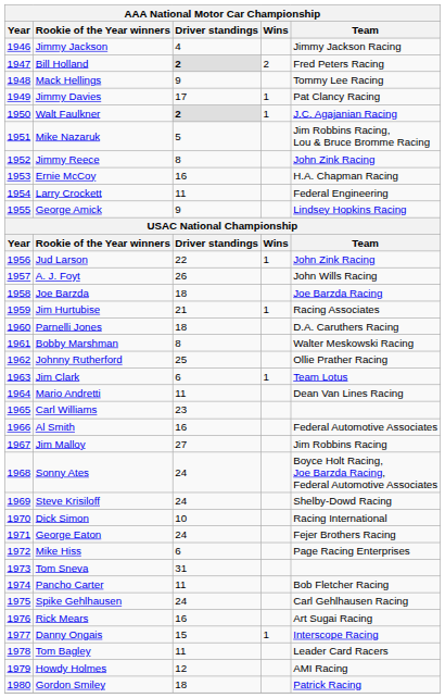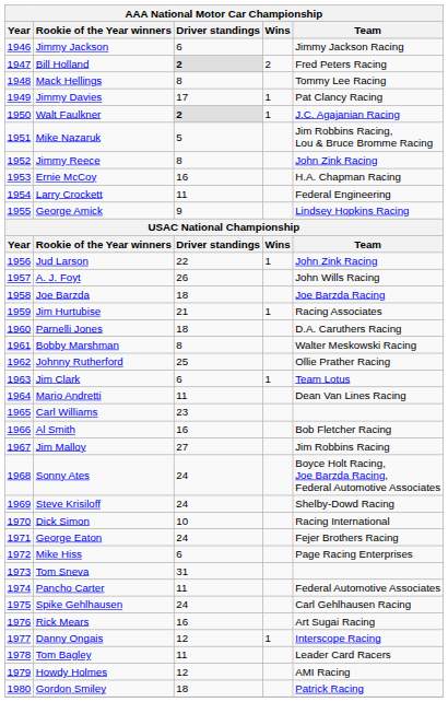 <table class="wikitable" style="font-size:95%;">
 <tr>
 <th colspan=7>AAA National Motor Car Championship</th>
 </tr>
 <tr>
 <th>Year</th>
 <th colspan=3>Rookie of the Year winners</th>
 <th>Driver standings</th>
 <th>Wins</th>
 <th>Team</th>
 </tr>
 <tr>
 <td><a href='#'>1946</a></td>
 <td colspan=3> <a href='#'>Jimmy Jackson</a></td>
-<td>4</td>
+<td>6</td>
 <td></td>
 <td>Jimmy Jackson Racing</td>
 </tr>
 <tr>
 <td><a href='#'>1947</a></td>
 <td colspan=3> <a href='#'>Bill Holland</a></td>
 <td style="background:#dfdfdf;"><strong>2</strong></td>
 <td>2</td>
 <td>Fred Peters Racing</td>
 </tr>
 <tr>
 <td><a href='#'>1948</a></td>
 <td colspan=3> <a href='#'>Mack Hellings</a></td>
-<td>9</td>
+<td>8</td>
 <td></td>
 <td>Tommy Lee Racing</td>
 </tr>
 <tr>
 <td><a href='#'>1949</a></td>
 <td colspan=3> <a href='#'>Jimmy Davies</a></td>
 <td>17</td>
 <td>1</td>
 <td>Pat Clancy Racing</td>
 </tr>
 <tr>
 <td><a href='#'>1950</a></td>
 <td colspan=3> <a href='#'>Walt Faulkner</a></td>
 <td style="background:#dfdfdf;"><strong>2</strong></td>
 <td>1</td>
 <td><a href='#'>J.C. Agajanian Racing</a></td>
 </tr>
 <tr>
 <td><a href='#'>1951</a></td>
 <td colspan=3> <a href='#'>Mike Nazaruk</a></td>
 <td>5</td>
 <td></td>
 <td>Jim Robbins Racing,<br>Lou & Bruce Bromme Racing</td>
 </tr>
 <tr>
 <td><a href='#'>1952</a></td>
 <td colspan=3> <a href='#'>Jimmy Reece</a></td>
 <td>8</td>
 <td></td>
 <td><a href='#'>John Zink Racing</a></td>
 </tr>
 <tr>
 <td><a href='#'>1953</a></td>
 <td colspan=3> <a href='#'>Ernie McCoy</a></td>
 <td>16</td>
 <td></td>
 <td>H.A. Chapman Racing</td>
 </tr>
 <tr>
 <td><a href='#'>1954</a></td>
 <td colspan=3> <a href='#'>Larry Crockett</a></td>
 <td>11</td>
 <td></td>
 <td>Federal Engineering</td>
 </tr>
 <tr>
 <td><a href='#'>1955</a></td>
 <td colspan=3> <a href='#'>George Amick</a></td>
 <td>9</td>
 <td></td>
 <td><a href='#'>Lindsey Hopkins Racing</a></td>
 </tr>
 <tr>
 <th colspan=7>USAC National Championship</th>
 </tr>
 <tr>
 <th>Year</th>
 <th colspan=3>Rookie of the Year winners</th>
 <th>Driver standings</th>
 <th>Wins</th>
 <th>Team</th>
 </tr>
 <tr>
 <td><a href='#'>1956</a></td>
 <td colspan=3> <a href='#'>Jud Larson</a></td>
 <td>22</td>
 <td>1</td>
 <td><a href='#'>John Zink Racing</a></td>
 </tr>
 <tr>
 <td><a href='#'>1957</a></td>
 <td colspan=3> <a href='#'>A. J. Foyt</a></td>
 <td>26</td>
 <td></td>
 <td>John Wills Racing</td>
 </tr>
 <tr>
 <td><a href='#'>1958</a></td>
 <td colspan=3> <a href='#'>Joe Barzda</a></td>
 <td>18</td>
 <td></td>
 <td><a href='#'>Joe Barzda Racing</a></td>
 </tr>
 <tr>
 <td><a href='#'>1959</a></td>
 <td colspan=3> <a href='#'>Jim Hurtubise</a></td>
 <td>21</td>
 <td>1</td>
 <td>Racing Associates</td>
 </tr>
 <tr>
 <td><a href='#'>1960</a></td>
 <td colspan=3> <a href='#'>Parnelli Jones</a></td>
 <td>18</td>
 <td></td>
 <td>D.A. Caruthers Racing</td>
 </tr>
 <tr>
 <td><a href='#'>1961</a></td>
 <td colspan=3> <a href='#'>Bobby Marshman</a></td>
 <td>8</td>
 <td></td>
 <td>Walter Meskowski Racing</td>
 </tr>
 <tr>
 <td><a href='#'>1962</a></td>
 <td colspan=3> <a href='#'>Johnny Rutherford</a></td>
 <td>25</td>
 <td></td>
 <td>Ollie Prather Racing</td>
 </tr>
 <tr>
 <td><a href='#'>1963</a></td>
 <td colspan=3> <a href='#'>Jim Clark</a></td>
 <td>6</td>
 <td>1</td>
 <td><a href='#'>Team Lotus</a></td>
 </tr>
 <tr>
 <td><a href='#'>1964</a></td>
 <td colspan=3> <a href='#'>Mario Andretti</a></td>
 <td>11</td>
 <td></td>
 <td>Dean Van Lines Racing</td>
 </tr>
 <tr>
 <td><a href='#'>1965</a></td>
 <td colspan=3> <a href='#'>Carl Williams</a></td>
 <td>23</td>
 <td></td>
 <td></td>
 </tr>
 <tr>
 <td><a href='#'>1966</a></td>
 <td colspan=3> <a href='#'>Al Smith</a></td>
 <td>16</td>
 <td></td>
-<td>Federal Automotive Associates</td>
+<td>Bob Fletcher Racing</td>
 </tr>
 <tr>
 <td><a href='#'>1967</a></td>
 <td colspan=3> <a href='#'>Jim Malloy</a></td>
 <td>27</td>
 <td></td>
 <td>Jim Robbins Racing</td>
 </tr>
 <tr>
 <td><a href='#'>1968</a></td>
 <td colspan=3> <a href='#'>Sonny Ates</a></td>
 <td>24</td>
 <td></td>
 <td>Boyce Holt Racing,<br><a href='#'>Joe Barzda Racing</a>,<br>Federal Automotive Associates</td>
 </tr>
 <tr>
 <td><a href='#'>1969</a></td>
 <td colspan=3> <a href='#'>Steve Krisiloff</a></td>
 <td>24</td>
 <td></td>
 <td>Shelby-Dowd Racing</td>
 </tr>
 <tr>
 <td><a href='#'>1970</a></td>
 <td colspan=3> <a href='#'>Dick Simon</a></td>
 <td>10</td>
 <td></td>
 <td>Racing International</td>
 </tr>
 <tr>
 <td><a href='#'>1971</a></td>
 <td colspan=3> <a href='#'>George Eaton</a></td>
 <td>24</td>
 <td></td>
 <td>Fejer Brothers Racing</td>
 </tr>
 <tr>
 <td><a href='#'>1972</a></td>
 <td colspan=3> <a href='#'>Mike Hiss</a></td>
 <td>6</td>
 <td></td>
 <td>Page Racing Enterprises</td>
 </tr>
 <tr>
 <td><a href='#'>1973</a></td>
 <td colspan=3> <a href='#'>Tom Sneva</a></td>
 <td>31</td>
 <td></td>
 <td></td>
 </tr>
 <tr>
 <td><a href='#'>1974</a></td>
 <td colspan=3> <a href='#'>Pancho Carter</a></td>
 <td>11</td>
 <td></td>
-<td>Bob Fletcher Racing</td>
+<td>Federal Automotive Associates</td>
 </tr>
 <tr>
 <td><a href='#'>1975</a></td>
 <td colspan=3> <a href='#'>Spike Gehlhausen</a></td>
 <td>24</td>
 <td></td>
 <td>Carl Gehlhausen Racing</td>
 </tr>
 <tr>
 <td><a href='#'>1976</a></td>
 <td colspan=3> <a href='#'>Rick Mears</a></td>
 <td>16</td>
 <td></td>
 <td>Art Sugai Racing</td>
 </tr>
 <tr>
 <td><a href='#'>1977</a></td>
 <td colspan=3> <a href='#'>Danny Ongais</a></td>
-<td>15</td>
+<td>12</td>
 <td>1</td>
 <td><a href='#'>Interscope Racing</a></td>
 </tr>
 <tr>
 <td><a href='#'>1978</a></td>
 <td colspan=3> <a href='#'>Tom Bagley</a></td>
 <td>11</td>
 <td></td>
 <td>Leader Card Racers</td>
 </tr>
 <tr>
 <td><a href='#'>1979</a></td>
 <td colspan=3> <a href='#'>Howdy Holmes</a></td>
 <td>12</td>
 <td></td>
 <td>AMI Racing</td>
 </tr>
 <tr>
 <td><a href='#'>1980</a></td>
 <td colspan=3> <a href='#'>Gordon Smiley</a></td>
 <td>18</td>
 <td></td>
 <td><a href='#'>Patrick Racing</a></td>
 </tr>
 <tr>
 </tr>
 </table>
